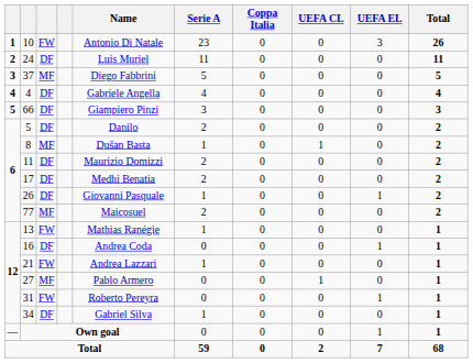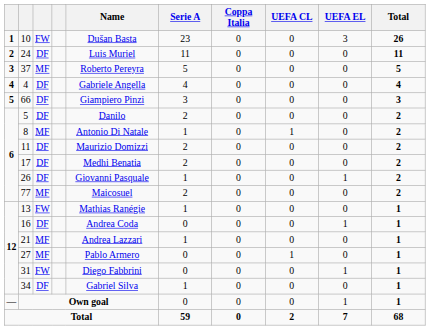 <table class="wikitable" style="text-align:center">
 <tr>
 <th width=15></th>
 <th width=15></th>
 <th width=15></th>
 <th width=15></th>
 <th width=145>Name</th>
 <th width=80><strong><a href='#'>Serie A</a></strong></th>
 <th width=80><strong><a href='#'>Coppa Italia</a></strong></th>
 <th width=80><strong><a href='#'>UEFA CL</a></strong></th>
 <th width=80><strong><a href='#'>UEFA EL</a></strong></th>
 <th width=80><strong>Total</strong></th>
 </tr>
 <tr>
 <td><strong>1</strong></td>
 <td>10</td>
 <td><a href='#'>FW</a></td>
 <td></td>
-<td><a href='#'>Antonio Di Natale</a></td>
+<td><a href='#'>Dušan Basta</a></td>
 <td>23</td>
 <td>0</td>
 <td>0</td>
 <td>3</td>
 <td><strong>26</strong></td>
 </tr>
 <tr>
 <td><strong>2</strong></td>
 <td>24</td>
 <td><a href='#'>DF</a></td>
 <td></td>
 <td><a href='#'>Luis Muriel</a></td>
 <td>11</td>
 <td>0</td>
 <td>0</td>
 <td>0</td>
 <td><strong>11</strong></td>
 </tr>
 <tr>
 <td><strong>3</strong></td>
 <td>37</td>
 <td><a href='#'>MF</a></td>
 <td></td>
-<td><a href='#'>Diego Fabbrini</a></td>
+<td><a href='#'>Roberto Pereyra</a></td>
 <td>5</td>
 <td>0</td>
 <td>0</td>
 <td>0</td>
 <td><strong>5</strong></td>
 </tr>
 <tr>
 <td><strong>4</strong></td>
 <td>4</td>
 <td><a href='#'>DF</a></td>
 <td></td>
 <td><a href='#'>Gabriele Angella</a></td>
 <td>4</td>
 <td>0</td>
 <td>0</td>
 <td>0</td>
 <td><strong>4</strong></td>
 </tr>
 <tr>
 <td><strong>5</strong></td>
 <td>66</td>
 <td><a href='#'>DF</a></td>
 <td></td>
 <td><a href='#'>Giampiero Pinzi</a></td>
 <td>3</td>
 <td>0</td>
 <td>0</td>
 <td>0</td>
 <td><strong>3</strong></td>
 </tr>
 <tr>
 <td rowspan=6><strong>6</strong></td>
 <td>5</td>
 <td><a href='#'>DF</a></td>
 <td></td>
 <td><a href='#'>Danilo</a></td>
 <td>2</td>
 <td>0</td>
 <td>0</td>
 <td>0</td>
 <td><strong>2</strong></td>
 </tr>
 <tr>
 <td>8</td>
 <td><a href='#'>MF</a></td>
 <td></td>
-<td><a href='#'>Dušan Basta</a></td>
+<td><a href='#'>Antonio Di Natale</a></td>
 <td>1</td>
 <td>0</td>
 <td>1</td>
 <td>0</td>
 <td><strong>2</strong></td>
 </tr>
 <tr>
 <td>11</td>
 <td><a href='#'>DF</a></td>
 <td></td>
 <td><a href='#'>Maurizio Domizzi</a></td>
 <td>2</td>
 <td>0</td>
 <td>0</td>
 <td>0</td>
 <td><strong>2</strong></td>
 </tr>
 <tr>
 <td>17</td>
 <td><a href='#'>DF</a></td>
 <td></td>
 <td><a href='#'>Medhi Benatia</a></td>
 <td>2</td>
 <td>0</td>
 <td>0</td>
 <td>0</td>
 <td><strong>2</strong></td>
 </tr>
 <tr>
 <td>26</td>
 <td><a href='#'>DF</a></td>
 <td></td>
 <td><a href='#'>Giovanni Pasquale</a></td>
 <td>1</td>
 <td>0</td>
 <td>0</td>
 <td>1</td>
 <td><strong>2</strong></td>
 </tr>
 <tr>
 <td>77</td>
 <td><a href='#'>MF</a></td>
 <td></td>
 <td><a href='#'>Maicosuel</a></td>
 <td>2</td>
 <td>0</td>
 <td>0</td>
 <td>0</td>
 <td><strong>2</strong></td>
 </tr>
 <tr>
 <td rowspan=6><strong>12</strong></td>
 <td>13</td>
 <td><a href='#'>FW</a></td>
 <td></td>
 <td><a href='#'>Mathias Ranégie</a></td>
 <td>1</td>
 <td>0</td>
 <td>0</td>
 <td>0</td>
 <td><strong>1</strong></td>
 </tr>
 <tr>
 <td>16</td>
 <td><a href='#'>DF</a></td>
 <td></td>
 <td><a href='#'>Andrea Coda</a></td>
 <td>0</td>
 <td>0</td>
 <td>0</td>
 <td>1</td>
 <td><strong>1</strong></td>
 </tr>
 <tr>
 <td>21</td>
-<td><a href='#'>FW</a></td>
+<td><a href='#'>MF</a></td>
 <td></td>
 <td><a href='#'>Andrea Lazzari</a></td>
 <td>1</td>
 <td>0</td>
 <td>0</td>
 <td>0</td>
 <td><strong>1</strong></td>
 </tr>
 <tr>
 <td>27</td>
 <td><a href='#'>MF</a></td>
 <td></td>
 <td><a href='#'>Pablo Armero</a></td>
 <td>0</td>
 <td>0</td>
 <td>1</td>
 <td>0</td>
 <td><strong>1</strong></td>
 </tr>
 <tr>
 <td>31</td>
 <td><a href='#'>FW</a></td>
 <td></td>
-<td><a href='#'>Roberto Pereyra</a></td>
+<td><a href='#'>Diego Fabbrini</a></td>
 <td>0</td>
 <td>0</td>
 <td>0</td>
 <td>1</td>
 <td><strong>1</strong></td>
 </tr>
 <tr>
 <td>34</td>
 <td><a href='#'>DF</a></td>
 <td></td>
 <td><a href='#'>Gabriel Silva</a></td>
 <td>1</td>
 <td>0</td>
 <td>0</td>
 <td>0</td>
 <td><strong>1</strong></td>
 </tr>
 <tr>
 <td>—</td>
 <td colspan=4><strong>Own goal</strong></td>
 <td>0</td>
 <td>0</td>
 <td>0</td>
 <td>1</td>
 <td><strong>1</strong></td>
 </tr>
 <tr>
 <td colspan=5><strong>Total</strong></td>
 <td><strong>59</strong></td>
 <td><strong>0</strong></td>
 <td><strong>2</strong></td>
 <td><strong>7</strong></td>
 <td><strong>68</strong></td>
 </tr>
 </table>
